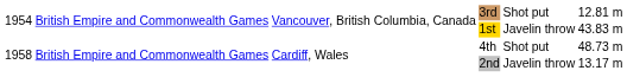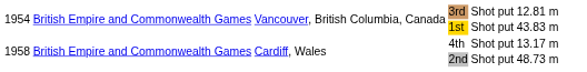 <table>
 <tr>
 <td rowspan=2>1954</td>
 <td rowspan=2><a href='#'>British Empire and Commonwealth Games</a></td>
 <td rowspan=2><a href='#'>Vancouver</a>, British Columbia, Canada</td>
 <td bgcolor=cc9966>3rd</td>
 <td>Shot put</td>
 <td>12.81 m</td>
 </tr>
 <tr>
 <td bgcolor=gold>1st</td>
-<td>Javelin throw</td>
+<td>Shot put</td>
 <td>43.83 m </td>
 </tr>
 <tr>
 <td rowspan=2>1958</td>
 <td rowspan=2><a href='#'>British Empire and Commonwealth Games</a></td>
 <td rowspan=2><a href='#'>Cardiff</a>, Wales</td>
 <td>4th</td>
 <td>Shot put</td>
-<td>48.73 m</td>
+<td>13.17 m</td>
 </tr>
 <tr>
 <td bgcolor=silver>2nd</td>
-<td>Javelin throw</td>
-<td>13.17 m</td>
+<td>Shot put</td>
+<td>48.73 m</td>
 </tr>
 </table>
